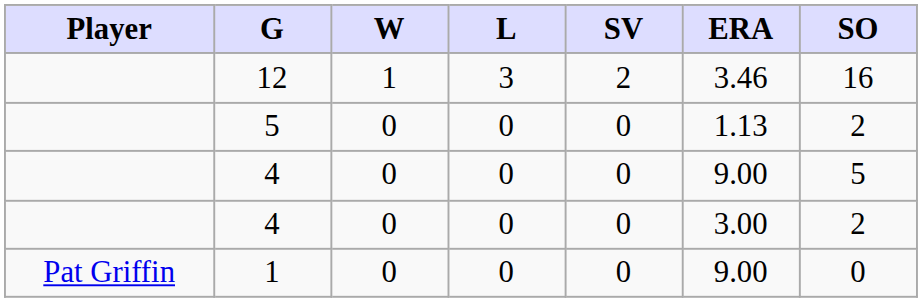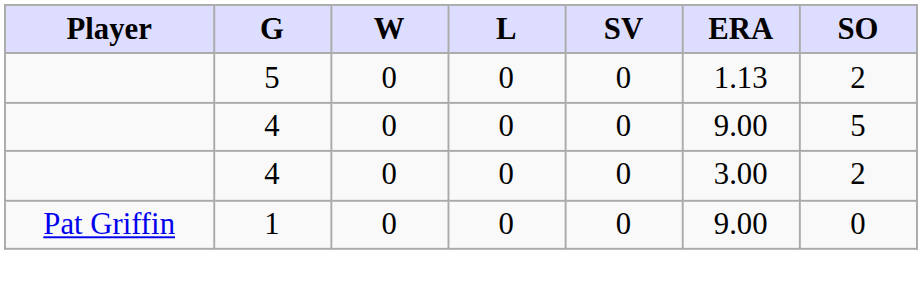 <table class="wikitable sortable">
 <tr>
 <th style="background:#ddf; width:16%;">Player</th>
 <th style="background:#ddf; width:9%;">G</th>
 <th style="background:#ddf; width:9%;">W</th>
 <th style="background:#ddf; width:9%;">L</th>
 <th style="background:#ddf; width:9%;">SV</th>
 <th style="background:#ddf; width:9%;">ERA</th>
 <th style="background:#ddf; width:9%;">SO</th>
-</tr>
-<tr align=center>
-<td></td>
-<td>12</td>
-<td>1</td>
-<td>3</td>
-<td>2</td>
-<td>3.46</td>
-<td>16</td>
 </tr>
 <tr align=center>
 <td></td>
 <td>5</td>
 <td>0</td>
 <td>0</td>
 <td>0</td>
 <td>1.13</td>
 <td>2</td>
 </tr>
 <tr align=center>
 <td></td>
 <td>4</td>
 <td>0</td>
 <td>0</td>
 <td>0</td>
 <td>9.00</td>
 <td>5</td>
 </tr>
 <tr align=center>
 <td></td>
 <td>4</td>
 <td>0</td>
 <td>0</td>
 <td>0</td>
 <td>3.00</td>
 <td>2</td>
 </tr>
 <tr align=center>
 <td><a href='#'>Pat Griffin</a></td>
 <td>1</td>
 <td>0</td>
 <td>0</td>
 <td>0</td>
 <td>9.00</td>
 <td>0</td>
 </tr>
 </table>
